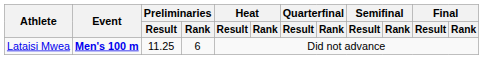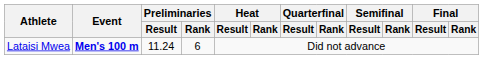 <table class="wikitable" style="font-size:90%">
 <tr>
 <th rowspan="2">Athlete</th>
 <th rowspan="2">Event</th>
 <th colspan="2">Preliminaries</th>
 <th colspan="2">Heat</th>
 <th colspan="2">Quarterfinal</th>
 <th colspan="2">Semifinal</th>
 <th colspan="2">Final</th>
 </tr>
 <tr style="font-size:95%">
 <th>Result</th>
 <th>Rank</th>
 <th>Result</th>
 <th>Rank</th>
 <th>Result</th>
 <th>Rank</th>
 <th>Result</th>
 <th>Rank</th>
 <th>Result</th>
 <th>Rank</th>
 </tr>
 <tr align=center>
 <td align=left><a href='#'>Lataisi Mwea</a></td>
 <td align=left><strong><a href='#'>Men's 100 m</a></strong></td>
-<td>11.25</td>
+<td>11.24</td>
 <td>6</td>
 <td colspan=8>Did not advance</td>
 </tr>
 </table>
